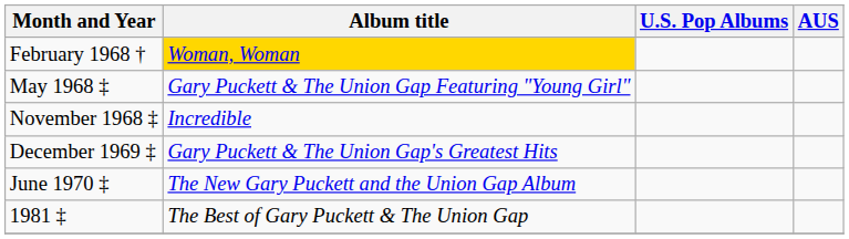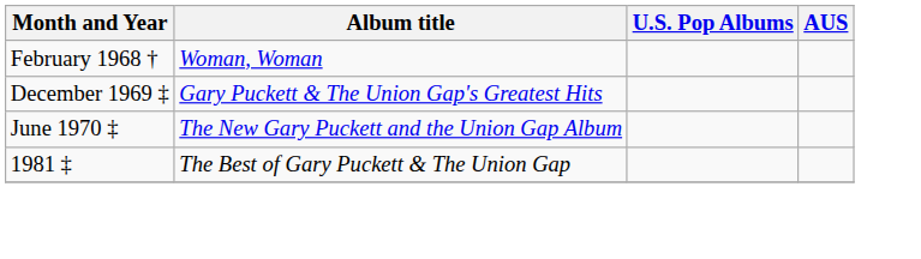 <table class="wikitable sortable">
 <tr>
 <th>Month and Year</th>
 <th>Album title</th>
 <th><a href='#'>U.S. Pop Albums</a></th>
 <th><a href='#'>AUS</a></th>
 </tr>
 <tr>
 <td>February 1968 †</td>
-<td style="background: gold;"><em><a href='#'>Woman, Woman</a></em></td>
-<td></td>
-<td></td>
-</tr>
-<tr>
-<td>May 1968 ‡</td>
-<td><em><a href='#'>Gary Puckett & The Union Gap Featuring "Young Girl"</a></em></td>
-<td></td>
-<td></td>
-</tr>
-<tr>
-<td>November 1968 ‡</td>
-<td><em><a href='#'>Incredible</a></em></td>
+<td><em><a href='#'>Woman, Woman</a></em></td>
 <td></td>
 <td></td>
 </tr>
 <tr>
 <td>December 1969 ‡</td>
 <td><em><a href='#'>Gary Puckett & The Union Gap's Greatest Hits</a></em></td>
 <td></td>
 <td></td>
 </tr>
 <tr>
 <td>June 1970 ‡</td>
 <td><em><a href='#'>The New Gary Puckett and the Union Gap Album</a></em></td>
 <td></td>
 <td></td>
 </tr>
 <tr>
 <td>1981 ‡</td>
 <td><em>The Best of Gary Puckett & The Union Gap</em></td>
 <td></td>
 <td></td>
 </tr>
 <tr>
 </tr>
 </table>
